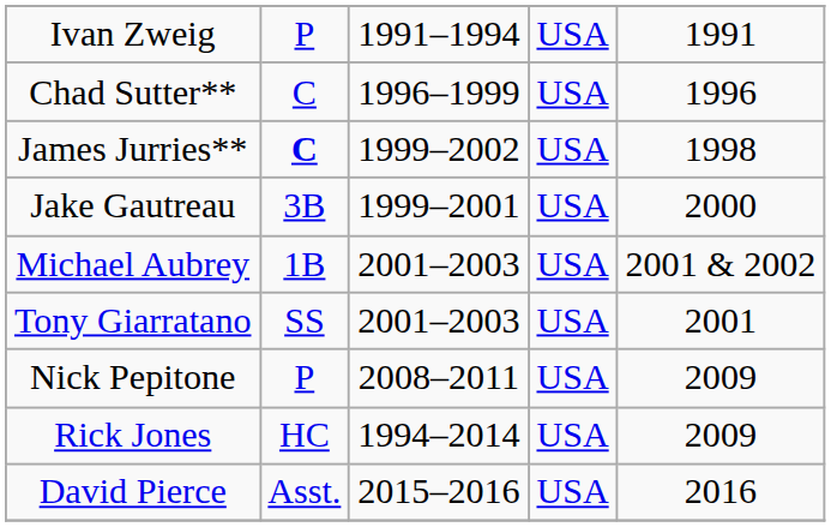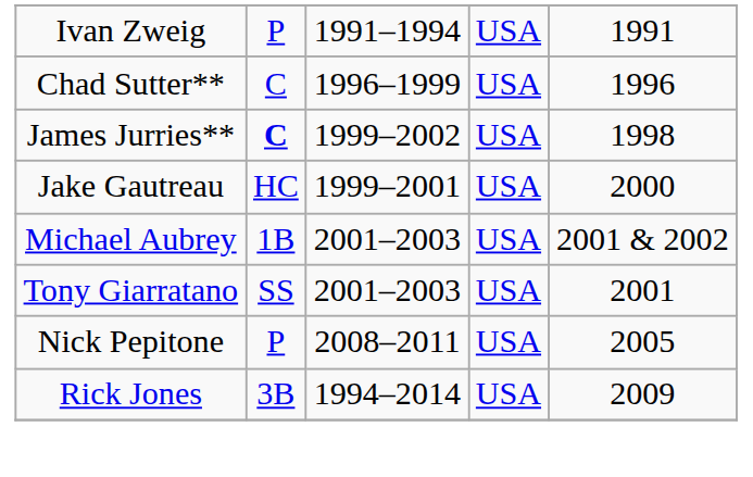 <table class="wikitable" style="margin: 1em auto 1em auto">
 <tr style="text-align:center;">
 </tr>
 <tr style="text-align:center;">
 <td>Ivan Zweig</td>
 <td><a href='#'>P</a></td>
 <td>1991–1994</td>
 <td><a href='#'>USA</a></td>
 <td 1991 Summer Olympics>1991</td>
 </tr>
 <tr style="text-align:center;">
 <td>Chad Sutter**</td>
 <td><a href='#'>C</a></td>
 <td>1996–1999</td>
 <td><a href='#'>USA</a></td>
 <td 1996 Summer Olympics>1996</td>
 </tr>
 <tr style="text-align:center;">
 <td>James Jurries**</td>
 <td><strong><a href='#'>C</a></strong></td>
 <td>1999–2002</td>
 <td><a href='#'>USA</a></td>
 <td 1999 Summer Olympics>1998</td>
 </tr>
 <tr style="text-align:center;">
 <td>Jake Gautreau</td>
-<td><a href='#'>3B</a></td>
+<td><a href='#'>HC</a></td>
 <td>1999–2001</td>
 <td><a href='#'>USA</a></td>
 <td 2000 Summer Olympics>2000</td>
 </tr>
 <tr style="text-align:center;">
 <td><a href='#'>Michael Aubrey</a></td>
 <td><a href='#'>1B</a></td>
 <td>2001–2003</td>
 <td><a href='#'>USA</a></td>
 <td 2001 Summer Olympics>2001 & 2002</td>
 </tr>
 <tr style="text-align:center;">
 <td><a href='#'>Tony Giarratano</a></td>
 <td><a href='#'>SS</a></td>
 <td>2001–2003</td>
 <td><a href='#'>USA</a></td>
 <td 2001 Summer Olympics>2001</td>
 </tr>
 <tr style="text-align:center;">
 <td>Nick Pepitone</td>
 <td><a href='#'>P</a></td>
 <td>2008–2011</td>
 <td><a href='#'>USA</a></td>
-<td 2009 Summer Olympics>2009</td>
+<td 2009 Summer Olympics>2005</td>
 </tr>
 <tr style="text-align:center;">
 <td><a href='#'>Rick Jones</a></td>
-<td><a href='#'>HC</a></td>
+<td><a href='#'>3B</a></td>
 <td>1994–2014</td>
 <td><a href='#'>USA</a></td>
 <td 2009 Summer Olympics>2009</td>
 </tr>
 <tr style="text-align:center;">
-<td><a href='#'>David Pierce</a></td>
-<td><a href='#'>Asst.</a></td>
-<td>2015–2016</td>
-<td><a href='#'>USA</a></td>
-<td 2016 Summer Olympics>2016</td>
-</tr>
-<tr style="text-align:center;">
 </tr>
 </table>
